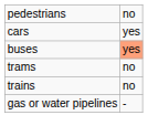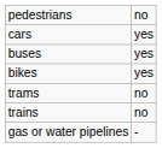 <table class="wikitable">
 <tr>
 <td>pedestrians</td>
 <td>no</td>
 </tr>
 <tr>
 <td>cars</td>
 <td>yes</td>
 </tr>
 <tr>
 <td>buses</td>
-<td style="background: lightsalmon;">yes</td>
+<td>yes</td>
+</tr>
+<tr>
+<td>bikes</td>
+<td>yes</td>
 </tr>
 <tr>
 <td>trams</td>
 <td>no</td>
 </tr>
 <tr>
 <td>trains</td>
 <td>no</td>
 </tr>
 <tr>
 <td>gas or water pipelines</td>
 <td>-</td>
 </tr>
 </table>
